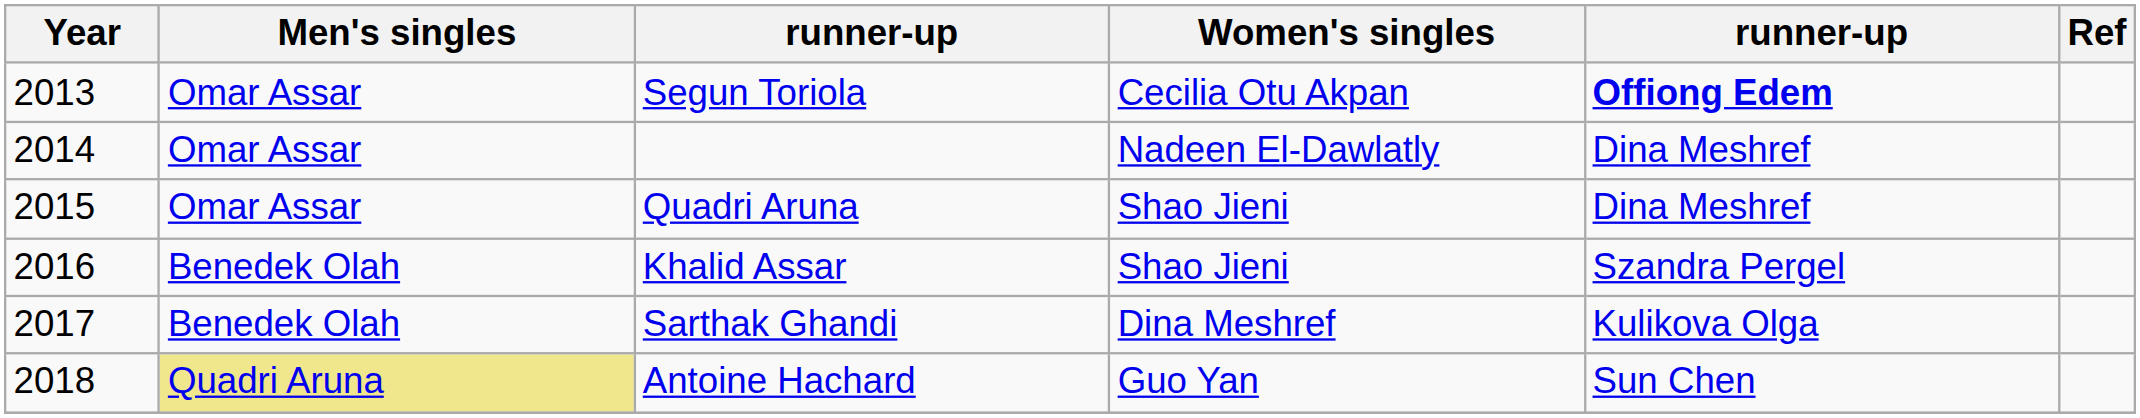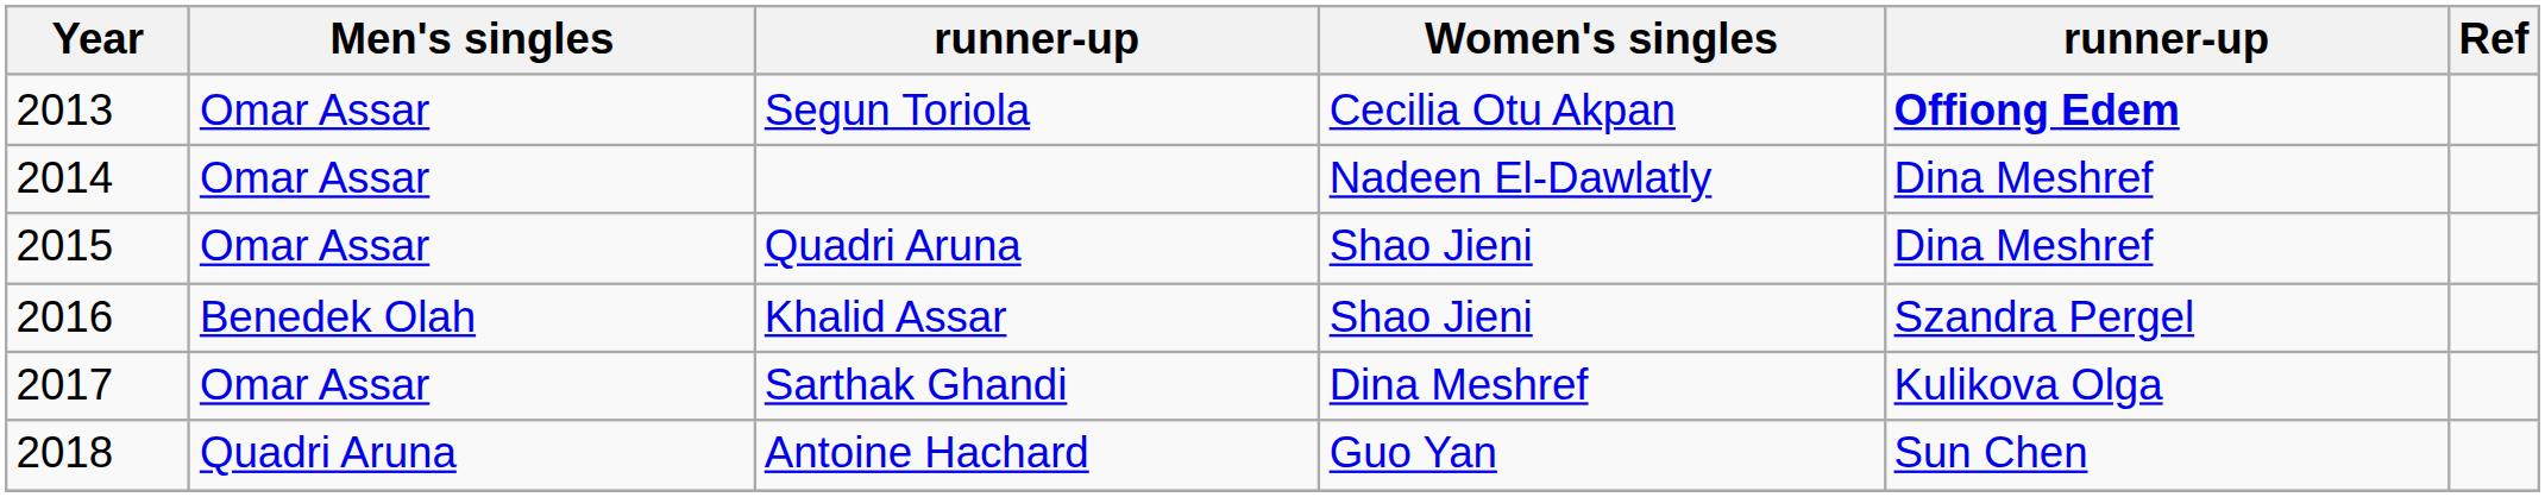 <table class="wikitable">
 <tr>
 <th width="60">Year</th>
 <th width="200">Men's singles</th>
 <th width="200">runner-up</th>
 <th width="200">Women's singles</th>
 <th width="200">runner-up</th>
 <th>Ref</th>
 </tr>
 <tr>
 <td>2013</td>
 <td> <a href='#'>Omar Assar</a></td>
 <td> <a href='#'>Segun Toriola</a></td>
 <td> <a href='#'>Cecilia Otu Akpan</a></td>
 <td><strong> <a href='#'>Offiong Edem</a></strong></td>
 <td></td>
 </tr>
 <tr>
 <td>2014</td>
 <td> <a href='#'>Omar Assar</a></td>
 <td></td>
 <td> <a href='#'>Nadeen El-Dawlatly</a></td>
 <td> <a href='#'>Dina Meshref</a></td>
 <td></td>
 </tr>
 <tr>
 <td>2015</td>
 <td> <a href='#'>Omar Assar</a></td>
 <td> <a href='#'>Quadri Aruna</a></td>
 <td> <a href='#'>Shao Jieni</a></td>
 <td> <a href='#'>Dina Meshref</a></td>
 <td></td>
 </tr>
 <tr>
 <td>2016</td>
 <td> <a href='#'>Benedek Olah</a></td>
 <td> <a href='#'>Khalid Assar</a></td>
 <td> <a href='#'>Shao Jieni</a></td>
 <td> <a href='#'>Szandra Pergel</a></td>
 <td></td>
 </tr>
 <tr>
 <td>2017</td>
-<td> <a href='#'>Benedek Olah</a></td>
+<td> <a href='#'>Omar Assar</a></td>
 <td> <a href='#'>Sarthak Ghandi</a></td>
 <td> <a href='#'>Dina Meshref</a></td>
 <td> <a href='#'>Kulikova Olga</a></td>
 <td></td>
 </tr>
 <tr>
 <td>2018</td>
-<td style="background: khaki;"> <a href='#'>Quadri Aruna</a></td>
+<td> <a href='#'>Quadri Aruna</a></td>
 <td> <a href='#'>Antoine Hachard</a></td>
 <td> <a href='#'>Guo Yan</a></td>
 <td> <a href='#'>Sun Chen</a></td>
 <td></td>
 </tr>
 <tr>
 </tr>
 </table>
